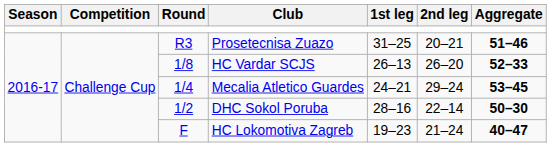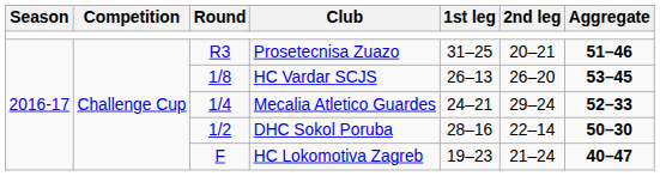 <table class="wikitable">
 <tr>
 <th>Season</th>
 <th>Competition</th>
 <th>Round</th>
 <th>Club</th>
 <th>1st leg</th>
 <th>2nd leg</th>
 <th>Aggregate</th>
 </tr>
 <tr>
 <td colspan="7" bgcolor=white></td>
 </tr>
 <tr>
 <td rowspan="5"><a href='#'>2016-17</a></td>
 <td rowspan="5"><a href='#'>Challenge Cup</a></td>
 <td style="text-align:center;"><a href='#'>R3</a></td>
 <td> <a href='#'>Prosetecnisa Zuazo</a></td>
 <td style="text-align:center;">31–25</td>
 <td style="text-align:center;">20–21</td>
 <td style="text-align:center;"><strong>51–46</strong></td>
 </tr>
 <tr>
 <td style="text-align:center;"><a href='#'>1/8</a></td>
 <td> <a href='#'>HC Vardar SCJS</a></td>
 <td style="text-align:center;">26–13</td>
 <td style="text-align:center;">26–20</td>
-<td style="text-align:center;"><strong>52–33</strong></td>
+<td style="text-align:center;"><strong>53–45</strong></td>
 </tr>
 <tr>
 <td style="text-align:center;"><a href='#'>1/4</a></td>
 <td> <a href='#'>Mecalia Atletico Guardes</a></td>
 <td style="text-align:center;">24–21</td>
 <td style="text-align:center;">29–24</td>
-<td style="text-align:center;"><strong>53–45</strong></td>
+<td style="text-align:center;"><strong>52–33</strong></td>
 </tr>
 <tr>
 <td style="text-align:center;"><a href='#'>1/2</a></td>
 <td> <a href='#'>DHC Sokol Poruba</a></td>
 <td style="text-align:center;">28–16</td>
 <td style="text-align:center;">22–14</td>
 <td style="text-align:center;"><strong>50–30</strong></td>
 </tr>
 <tr>
 <td style="text-align:center;"><a href='#'>F</a></td>
 <td> <a href='#'>HC Lokomotiva Zagreb</a></td>
 <td style="text-align:center;">19–23</td>
 <td style="text-align:center;">21–24</td>
 <td style="text-align:center;"><strong>40–47</strong></td>
 </tr>
 </table>
